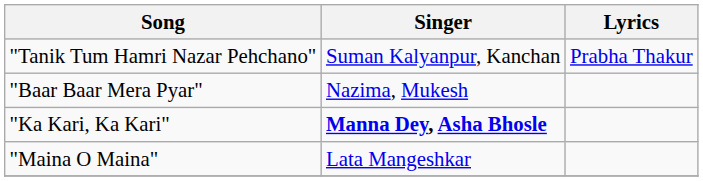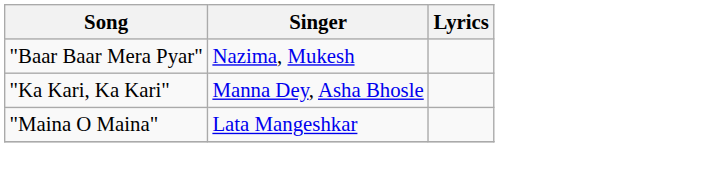 <table class="wikitable" style="font-size:95%;">
 <tr>
 <th>Song</th>
 <th>Singer</th>
 <th>Lyrics</th>
-</tr>
-<tr>
-<td>"Tanik Tum Hamri Nazar Pehchano"</td>
-<td><a href='#'>Suman Kalyanpur</a>, Kanchan</td>
-<td><a href='#'>Prabha Thakur</a></td>
 </tr>
 <tr>
 <td>"Baar Baar Mera Pyar"</td>
 <td><a href='#'>Nazima</a>, <a href='#'>Mukesh</a></td>
 <td></td>
 </tr>
 <tr>
 <td>"Ka Kari, Ka Kari"</td>
-<td><strong><a href='#'>Manna Dey</a>, <a href='#'>Asha Bhosle</a></strong></td>
+<td><a href='#'>Manna Dey</a>, <a href='#'>Asha Bhosle</a></td>
 <td></td>
 </tr>
 <tr>
 <td>"Maina O Maina"</td>
 <td><a href='#'>Lata Mangeshkar</a></td>
 <td></td>
 </tr>
 <tr>
 </tr>
 </table>
